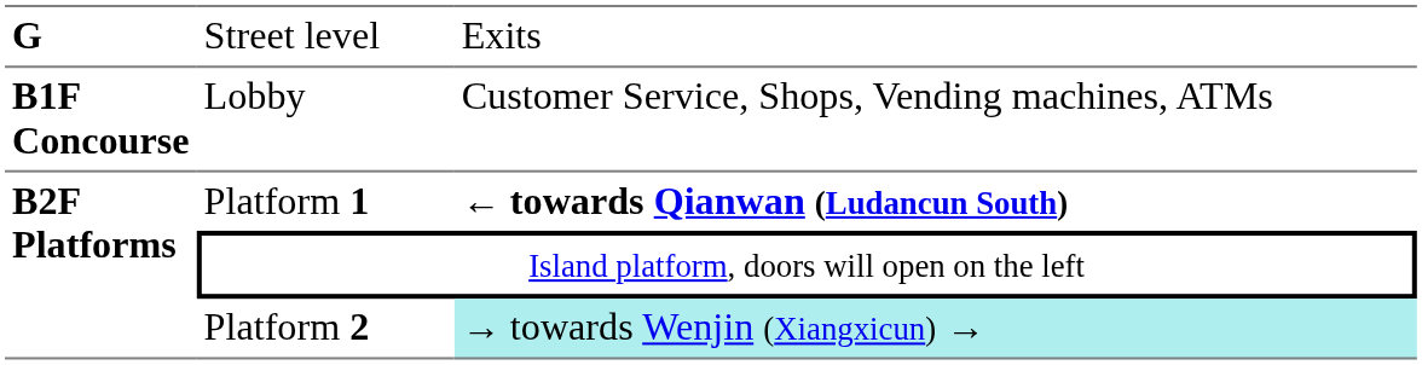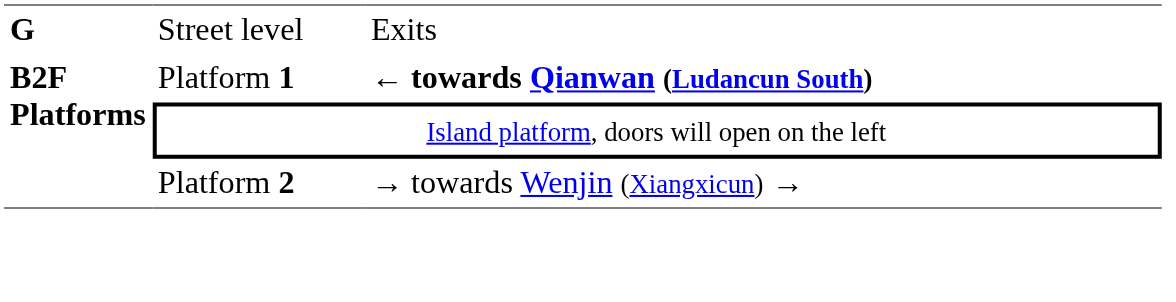 <table table border=0 cellspacing=0 cellpadding=3>
 <tr>
 <td style="border-top:solid 1px gray;" width=50 valign=top><strong>G</strong></td>
 <td style="border-top:solid 1px gray;" width=100 valign=top>Street level</td>
 <td style="border-top:solid 1px gray;" width=390 valign=top>Exits</td>
-</tr>
-<tr>
-<td style="border-bottom:solid 1px gray; border-top:solid 1px gray;" valign=top width=50><strong>B1F<br>Concourse</strong></td>
-<td style="border-bottom:solid 1px gray; border-top:solid 1px gray;" valign=top width=100>Lobby</td>
-<td style="border-bottom:solid 1px gray; border-top:solid 1px gray;" valign=top width=390>Customer Service, Shops, Vending machines, ATMs</td>
 </tr>
 <tr>
 <td style="border-bottom:solid 1px gray;" rowspan="3" valign=top><strong>B2F<br>Platforms</strong></td>
 <td>Platform <strong>1</strong></td>
 <td><strong>←  towards <a href='#'>Qianwan</a> <small>(<a href='#'>Ludancun South</a>)</small></strong></td>
 </tr>
 <tr>
 <td style="border-right:solid 2px black;border-left:solid 2px black;border-top:solid 2px black;border-bottom:solid 2px black;text-align:center;" colspan=2><small><a href='#'>Island platform</a>, doors will open on the left</small></td>
 </tr>
 <tr>
 <td style="border-bottom:solid 1px gray;">Platform <strong>2</strong></td>
-<td style="background: paleturquoise; border-bottom:solid 1px gray;"><span>→</span>  towards <a href='#'>Wenjin</a> <small>(<a href='#'>Xiangxicun</a>)</small> →</td>
+<td style="border-bottom:solid 1px gray;"><span>→</span>  towards <a href='#'>Wenjin</a> <small>(<a href='#'>Xiangxicun</a>)</small> →</td>
 </tr>
 </table>
